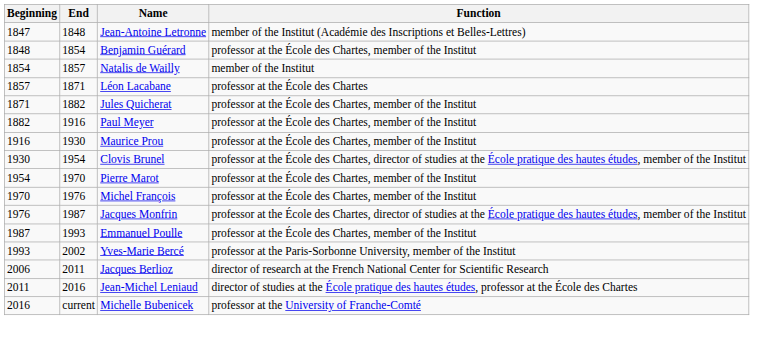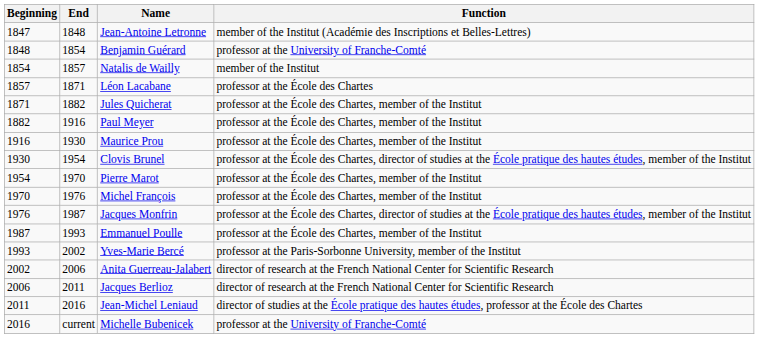 <table class="wikitable">
 <tr>
 <th>Beginning</th>
 <th>End</th>
 <th>Name</th>
 <th>Function</th>
 </tr>
 <tr>
 <td>1847</td>
 <td>1848</td>
 <td><a href='#'>Jean-Antoine Letronne</a></td>
 <td>member of the Institut (Académie des Inscriptions et Belles-Lettres)</td>
 </tr>
 <tr>
 <td>1848</td>
 <td>1854</td>
 <td><a href='#'>Benjamin Guérard</a></td>
-<td>professor at the École des Chartes, member of the Institut</td>
+<td>professor at the <a href='#'>University of Franche-Comté</a></td>
 </tr>
 <tr>
 <td>1854</td>
 <td>1857</td>
 <td><a href='#'>Natalis de Wailly</a></td>
 <td>member of the Institut</td>
 </tr>
 <tr>
 <td>1857</td>
 <td>1871</td>
 <td><a href='#'>Léon Lacabane</a></td>
 <td>professor at the École des Chartes</td>
 </tr>
 <tr>
 <td>1871</td>
 <td>1882</td>
 <td><a href='#'>Jules Quicherat</a></td>
 <td>professor at the École des Chartes, member of the Institut</td>
 </tr>
 <tr>
 <td>1882</td>
 <td>1916</td>
 <td><a href='#'>Paul Meyer</a></td>
 <td>professor at the École des Chartes, member of the Institut</td>
 </tr>
 <tr>
 <td>1916</td>
 <td>1930</td>
 <td><a href='#'>Maurice Prou</a></td>
 <td>professor at the École des Chartes, member of the Institut</td>
 </tr>
 <tr>
 <td>1930</td>
 <td>1954</td>
 <td><a href='#'>Clovis Brunel</a></td>
 <td>professor at the École des Chartes, director of studies at the <a href='#'>École pratique des hautes études</a>, member of the Institut</td>
 </tr>
 <tr>
 <td>1954</td>
 <td>1970</td>
 <td><a href='#'>Pierre Marot</a></td>
 <td>professor at the École des Chartes, member of the Institut</td>
 </tr>
 <tr>
 <td>1970</td>
 <td>1976</td>
 <td><a href='#'>Michel François</a></td>
 <td>professor at the École des Chartes, member of the Institut</td>
 </tr>
 <tr>
 <td>1976</td>
 <td>1987</td>
 <td><a href='#'>Jacques Monfrin</a></td>
 <td>professor at the École des Chartes, director of studies at the <a href='#'>École pratique des hautes études</a>, member of the Institut</td>
 </tr>
 <tr>
 <td>1987</td>
 <td>1993</td>
 <td><a href='#'>Emmanuel Poulle</a></td>
 <td>professor at the École des Chartes, member of the Institut</td>
 </tr>
 <tr>
 <td>1993</td>
 <td>2002</td>
 <td><a href='#'>Yves-Marie Bercé</a></td>
 <td>professor at the Paris-Sorbonne University, member of the Institut</td>
 </tr>
 <tr>
+<td>2002</td>
+<td>2006</td>
+<td><a href='#'>Anita Guerreau-Jalabert</a></td>
+<td>director of research at the French National Center for Scientific Research</td>
+</tr>
+<tr>
 <td>2006</td>
 <td>2011</td>
 <td><a href='#'>Jacques Berlioz</a></td>
 <td>director of research at the French National Center for Scientific Research</td>
 </tr>
 <tr>
 <td>2011</td>
 <td>2016</td>
 <td><a href='#'>Jean-Michel Leniaud</a></td>
 <td>director of studies at the <a href='#'>École pratique des hautes études</a>, professor at the École des Chartes</td>
 </tr>
 <tr>
 <td>2016</td>
 <td>current</td>
 <td><a href='#'>Michelle Bubenicek</a></td>
 <td>professor at the <a href='#'>University of Franche-Comté</a></td>
 </tr>
 </table>
